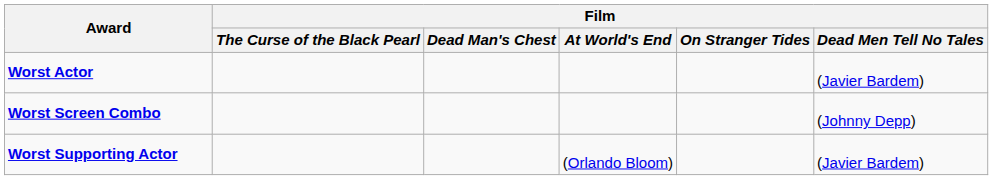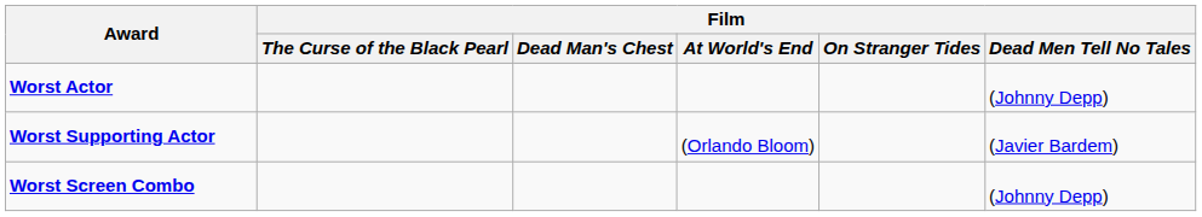 <table class="wikitable" style="margin:left;">
 <tr>
 <th style="width:214px;" rowspan="2">Award</th>
 <th colspan="5">Film</th>
 </tr>
 <tr>
 <th><em>The Curse of the Black Pearl</em></th>
 <th><em>Dead Man's Chest</em></th>
 <th><em>At World's End</em></th>
 <th><em>On Stranger Tides</em></th>
 <th><em>Dead Men Tell No Tales</em></th>
 </tr>
 <tr>
 <td><strong><a href='#'>Worst Actor</a></strong></td>
 <td></td>
 <td></td>
 <td></td>
 <td></td>
+<td><br>(<a href='#'>Johnny Depp</a>)</td>
+</tr>
+<tr>
+<td><strong><a href='#'>Worst Supporting Actor</a></strong></td>
+<td></td>
+<td></td>
+<td><br>(<a href='#'>Orlando Bloom</a>)</td>
+<td></td>
 <td><br>(<a href='#'>Javier Bardem</a>)</td>
 </tr>
 <tr>
 <td><strong><a href='#'>Worst Screen Combo</a></strong></td>
 <td></td>
 <td></td>
 <td></td>
 <td></td>
 <td><br>(<a href='#'>Johnny Depp</a>)</td>
 </tr>
-<tr>
-<td><strong><a href='#'>Worst Supporting Actor</a></strong></td>
-<td></td>
-<td></td>
-<td><br>(<a href='#'>Orlando Bloom</a>)</td>
-<td></td>
-<td><br>(<a href='#'>Javier Bardem</a>)</td>
-</tr>
 </table>
